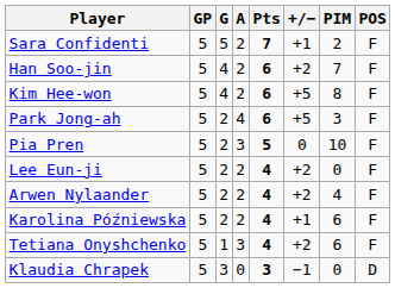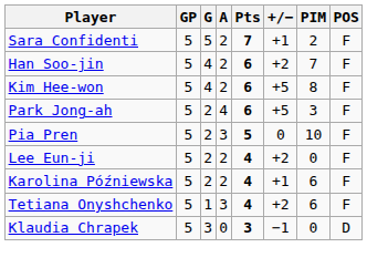 <table class="wikitable sortable" style="text-align:center;">
 <tr>
 <th>Player</th>
 <th>GP</th>
 <th>G</th>
 <th>A</th>
 <th>Pts</th>
 <th>+/−</th>
 <th>PIM</th>
 <th>POS</th>
 </tr>
 <tr>
 <td style="text-align:left;"> <a href='#'>Sara Confidenti</a></td>
 <td>5</td>
 <td>5</td>
 <td>2</td>
 <td><strong>7</strong></td>
 <td>+1</td>
 <td>2</td>
 <td>F</td>
 </tr>
 <tr>
 <td style="text-align:left;"> <a href='#'>Han Soo-jin</a></td>
 <td>5</td>
 <td>4</td>
 <td>2</td>
 <td><strong>6</strong></td>
 <td>+2</td>
 <td>7</td>
 <td>F</td>
 </tr>
 <tr>
 <td style="text-align:left;"> <a href='#'>Kim Hee-won</a></td>
 <td>5</td>
 <td>4</td>
 <td>2</td>
 <td><strong>6</strong></td>
 <td>+5</td>
 <td>8</td>
 <td>F</td>
 </tr>
 <tr>
 <td style="text-align:left;"> <a href='#'>Park Jong-ah</a></td>
 <td>5</td>
 <td>2</td>
 <td>4</td>
 <td><strong>6</strong></td>
 <td>+5</td>
 <td>3</td>
 <td>F</td>
 </tr>
 <tr>
 <td style="text-align:left;"> <a href='#'>Pia Pren</a></td>
 <td>5</td>
 <td>2</td>
 <td>3</td>
 <td><strong>5</strong></td>
 <td>0</td>
 <td>10</td>
 <td>F</td>
 </tr>
 <tr>
 <td style="text-align:left;"> <a href='#'>Lee Eun-ji</a></td>
 <td>5</td>
 <td>2</td>
 <td>2</td>
 <td><strong>4</strong></td>
 <td>+2</td>
 <td>0</td>
 <td>F</td>
 </tr>
 <tr>
-<td style="text-align:left;"> <a href='#'>Arwen Nylaander</a></td>
-<td>5</td>
-<td>2</td>
-<td>2</td>
-<td><strong>4</strong></td>
-<td>+2</td>
-<td>4</td>
-<td>F</td>
-</tr>
-<tr>
 <td style="text-align:left;"> <a href='#'>Karolina Późniewska</a></td>
 <td>5</td>
 <td>2</td>
 <td>2</td>
 <td><strong>4</strong></td>
 <td>+1</td>
 <td>6</td>
 <td>F</td>
 </tr>
 <tr>
 <td style="text-align:left;"> <a href='#'>Tetiana Onyshchenko</a></td>
 <td>5</td>
 <td>1</td>
 <td>3</td>
 <td><strong>4</strong></td>
 <td>+2</td>
 <td>6</td>
 <td>F</td>
 </tr>
 <tr>
 <td style="text-align:left;"> <a href='#'>Klaudia Chrapek</a></td>
 <td>5</td>
 <td>3</td>
 <td>0</td>
 <td><strong>3</strong></td>
 <td>−1</td>
 <td>0</td>
 <td>D</td>
 </tr>
 </table>
